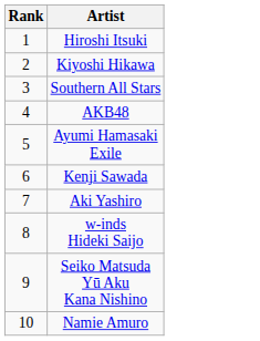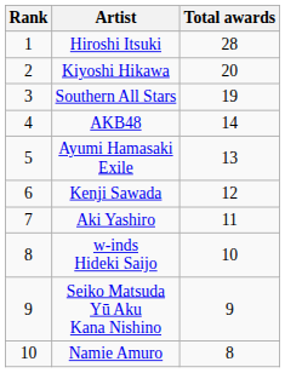 <table class="wikitable" style="text-align:center">
 <tr>
 <th>Rank</th>
 <th>Artist</th>
+<th>Total awards</th>
 </tr>
 <tr>
 <td>1</td>
 <td><a href='#'>Hiroshi Itsuki</a></td>
+<td>28</td>
 </tr>
 <tr>
 <td>2</td>
 <td><a href='#'>Kiyoshi Hikawa</a></td>
+<td>20</td>
 </tr>
 <tr>
 <td>3</td>
 <td><a href='#'>Southern All Stars</a></td>
+<td>19</td>
 </tr>
 <tr>
 <td>4</td>
 <td><a href='#'>AKB48</a></td>
+<td>14</td>
 </tr>
 <tr>
 <td>5</td>
 <td><a href='#'>Ayumi Hamasaki</a><br><a href='#'>Exile</a></td>
+<td>13</td>
 </tr>
 <tr>
 <td>6</td>
 <td><a href='#'>Kenji Sawada</a></td>
+<td>12</td>
 </tr>
 <tr>
 <td>7</td>
 <td><a href='#'>Aki Yashiro</a></td>
+<td>11</td>
 </tr>
 <tr>
 <td>8</td>
 <td><a href='#'>w-inds</a><br><a href='#'>Hideki Saijo</a></td>
+<td>10</td>
 </tr>
 <tr>
 <td>9</td>
 <td><a href='#'>Seiko Matsuda</a><br><a href='#'>Yū Aku</a><br><a href='#'>Kana Nishino</a></td>
+<td>9</td>
 </tr>
 <tr>
 <td>10</td>
 <td><a href='#'>Namie Amuro</a></td>
+<td>8</td>
 </tr>
 </table>
